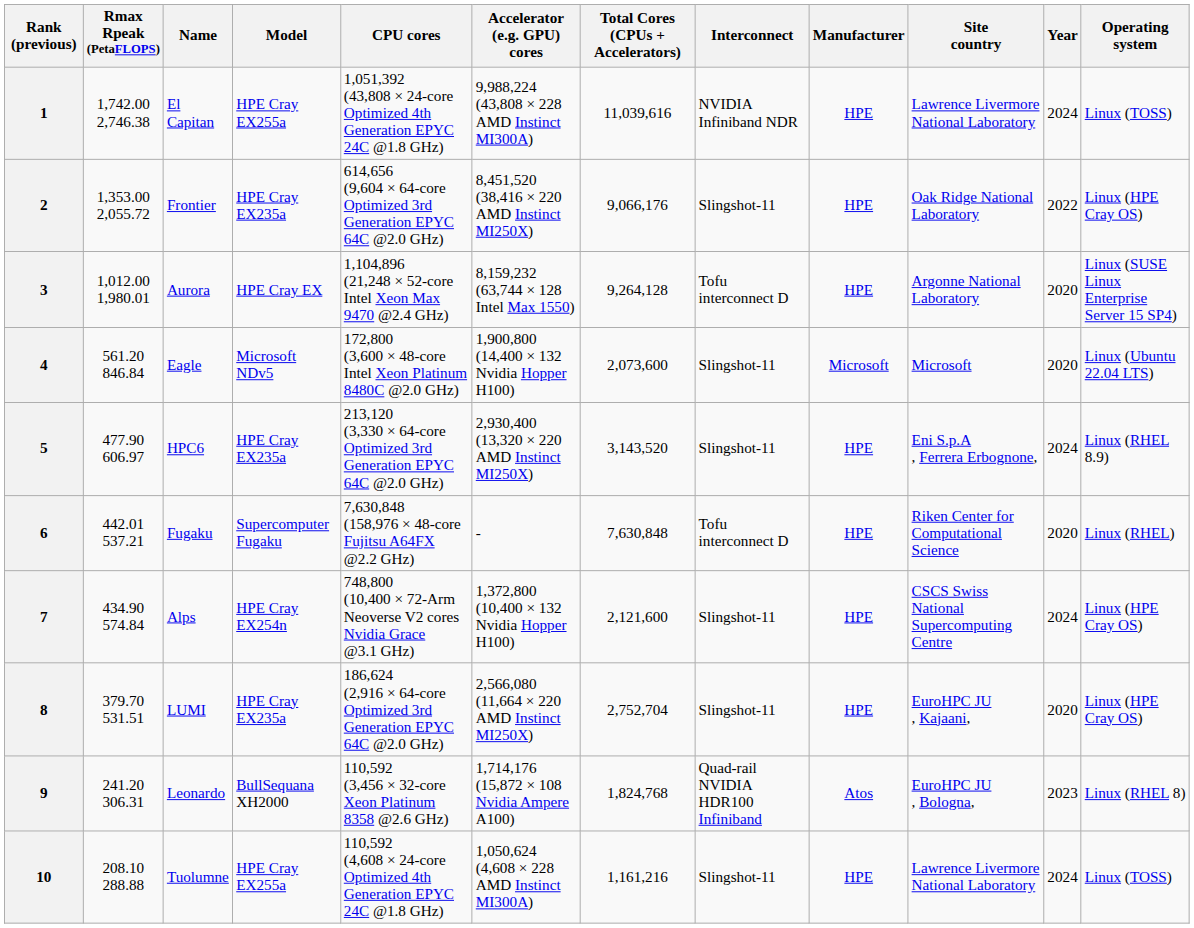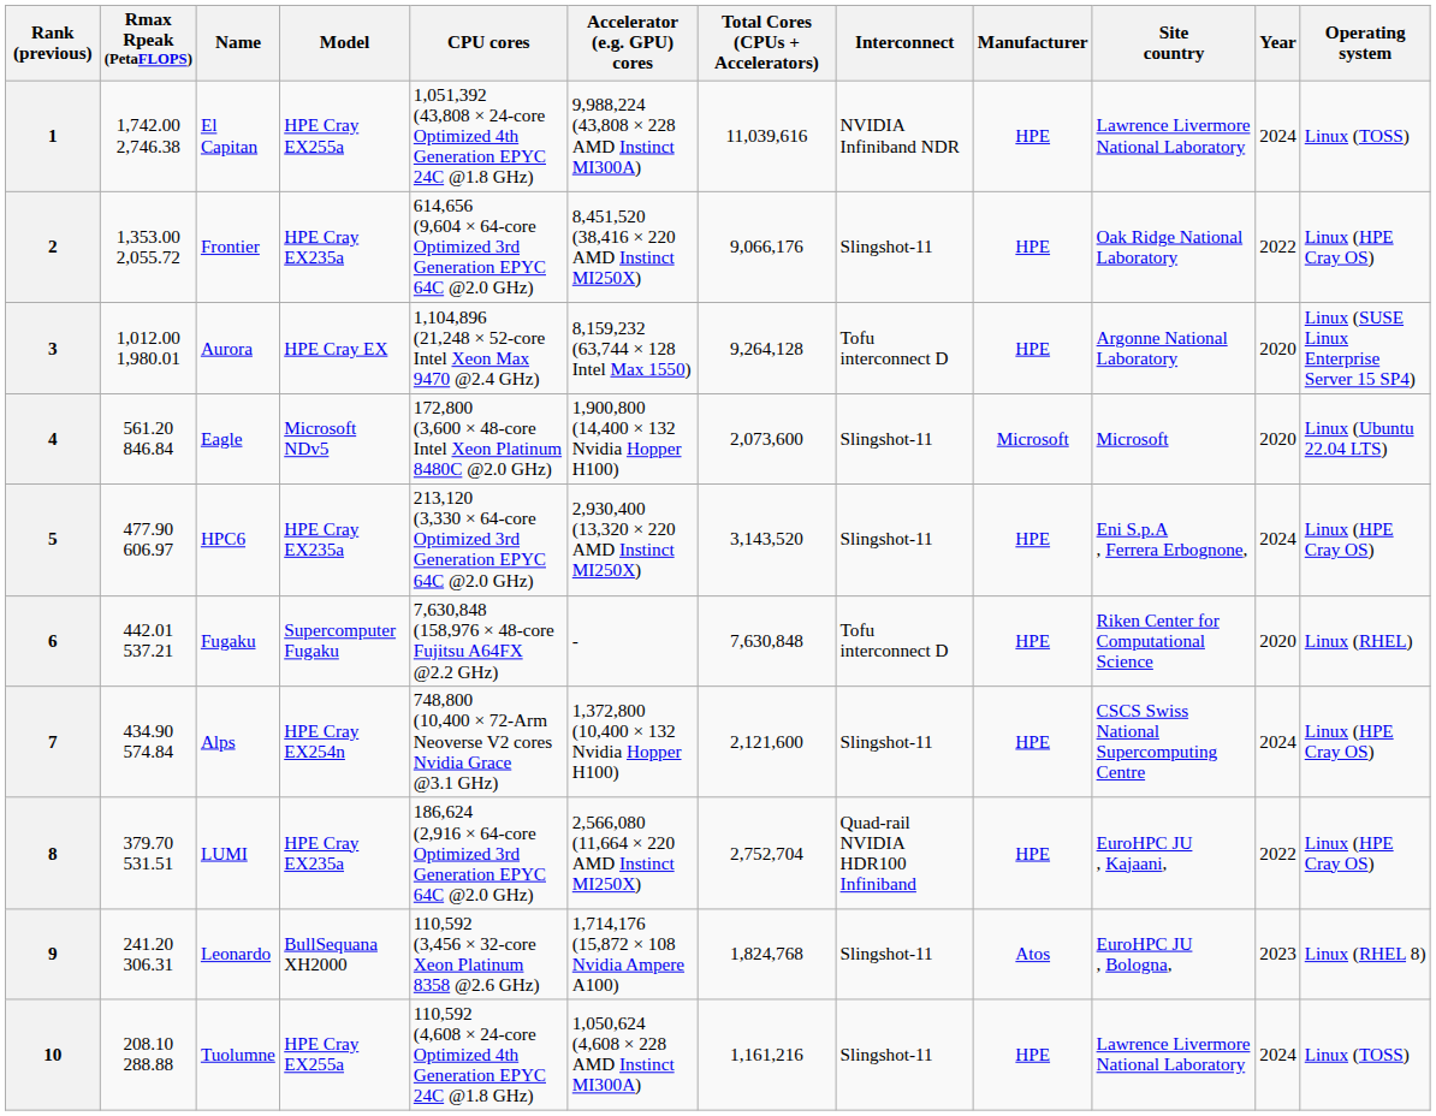 <table class="wikitable sortable sort-under">
 <tr>
 <th>Rank (previous)</th>
 <th width="50">Rmax<br>Rpeak<br><sup>(Peta<a href='#'>FLOPS</a>)</sup></th>
 <th>Name</th>
 <th>Model</th>
 <th>CPU cores</th>
 <th>Accelerator (e.g. GPU) cores</th>
 <th>Total Cores (CPUs + Accelerators)</th>
 <th>Interconnect</th>
 <th width="40">Manufacturer</th>
 <th>Site<br>country</th>
 <th>Year</th>
 <th>Operating<br>system</th>
 </tr>
 <tr>
 <th>1 </th>
 <td align="center">1,742.00	<br>2,746.38</td>
 <td><a href='#'>El Capitan</a></td>
 <td><a href='#'> HPE Cray EX255a</a></td>
 <td>1,051,392<br> (43,808 × 24-core <a href='#'>Optimized 4th Generation EPYC 24C</a> @1.8 GHz)</td>
 <td>9,988,224<br> (43,808 × 228 AMD <a href='#'>Instinct MI300A</a>)</td>
 <td align="center">11,039,616</td>
 <td>NVIDIA Infiniband NDR</td>
 <td align="center"><a href='#'>HPE</a></td>
 <td><a href='#'>Lawrence Livermore National Laboratory</a><br></td>
 <td>2024</td>
 <td><a href='#'>Linux</a> (<a href='#'>TOSS</a>)</td>
 </tr>
 <tr>
 <th>2 </th>
 <td align="center">1,353.00	<br>2,055.72</td>
 <td><a href='#'>Frontier</a></td>
 <td><a href='#'>HPE Cray EX235a</a></td>
 <td>614,656<br> (9,604 × 64-core <a href='#'>Optimized 3rd Generation EPYC 64C</a> @2.0 GHz)</td>
 <td>8,451,520<br> (38,416 × 220 AMD <a href='#'>Instinct MI250X</a>)</td>
 <td align="center">9,066,176</td>
 <td>Slingshot-11</td>
 <td align="center"><a href='#'>HPE</a></td>
 <td><a href='#'>Oak Ridge National Laboratory</a><br></td>
 <td>2022</td>
 <td><a href='#'>Linux</a> (<a href='#'>HPE Cray OS</a>)</td>
 </tr>
 <tr>
 <th>3 </th>
 <td align="center">1,012.00<br>1,980.01</td>
 <td><a href='#'>Aurora</a></td>
 <td><a href='#'> HPE Cray EX</a></td>
 <td>1,104,896<br> (21,248 × 52-core Intel <a href='#'>Xeon Max 9470</a> @2.4 GHz)</td>
 <td>8,159,232 <br> (63,744 × 128 Intel <a href='#'>Max 1550</a>)</td>
 <td align="center">9,264,128</td>
 <td>Tofu interconnect D</td>
 <td align="center"><a href='#'>HPE</a></td>
 <td><a href='#'>Argonne National Laboratory</a><br></td>
 <td>2020</td>
 <td><a href='#'>Linux</a> (<a href='#'>SUSE Linux Enterprise Server 15 SP4</a>)</td>
 </tr>
 <tr>
 <th>4 </th>
 <td align="center">561.20<br>846.84</td>
 <td><a href='#'>Eagle</a></td>
 <td><a href='#'>Microsoft NDv5</a></td>
 <td>172,800<br> (3,600 × 48-core Intel <a href='#'>Xeon Platinum 8480C</a> @2.0 GHz)</td>
 <td>1,900,800 <br> (14,400 × 132 Nvidia <a href='#'>Hopper</a> H100)</td>
 <td align="center">2,073,600</td>
 <td>Slingshot-11</td>
 <td align="center"><a href='#'>Microsoft</a></td>
 <td><a href='#'>Microsoft</a><br></td>
 <td>2020</td>
 <td><a href='#'>Linux</a> (<a href='#'>Ubuntu 22.04 LTS</a>)</td>
 </tr>
 <tr>
 <th>5 </th>
 <td align="center">477.90<br>606.97</td>
 <td><a href='#'>HPC6</a></td>
 <td><a href='#'> HPE Cray EX235a</a></td>
 <td>213,120<br> (3,330 × 64-core <a href='#'>Optimized 3rd Generation EPYC 64C</a> @2.0 GHz)</td>
 <td>2,930,400 <br> (13,320 × 220 AMD <a href='#'>Instinct MI250X</a>)</td>
 <td align="center">3,143,520</td>
 <td>Slingshot-11</td>
 <td align="center"><a href='#'>HPE</a></td>
 <td><a href='#'>Eni S.p.A</a><br>, <a href='#'>Ferrera Erbognone</a>, </td>
 <td>2024</td>
-<td><a href='#'>Linux</a> (<a href='#'>RHEL</a> 8.9)</td>
+<td><a href='#'>Linux</a> (<a href='#'>HPE Cray OS</a>)</td>
 </tr>
 <tr>
 <th>6 </th>
 <td align="center">442.01<br>537.21</td>
 <td><a href='#'>Fugaku</a></td>
 <td><a href='#'>Supercomputer Fugaku</a></td>
 <td>7,630,848<br> (158,976 × 48-core <a href='#'>Fujitsu A64FX</a> @2.2 GHz)</td>
 <td>-</td>
 <td align="center">7,630,848</td>
 <td>Tofu interconnect D</td>
 <td align="center"><a href='#'>HPE</a></td>
 <td><a href='#'>Riken Center for Computational Science</a><br></td>
 <td>2020</td>
 <td><a href='#'>Linux</a> (<a href='#'>RHEL</a>)</td>
 </tr>
 <tr>
 <th>7 </th>
 <td align="center">434.90 <br>574.84</td>
 <td><a href='#'>Alps</a></td>
 <td><a href='#'> HPE Cray EX254n</a></td>
 <td>748,800<br> (10,400 × 72-Arm Neoverse V2 cores <a href='#'>Nvidia Grace</a> @3.1 GHz)</td>
 <td>1,372,800 <br> (10,400 × 132 Nvidia <a href='#'>Hopper</a> H100)</td>
 <td align="center">2,121,600</td>
 <td>Slingshot-11</td>
 <td align="center"><a href='#'>HPE</a></td>
 <td><a href='#'>CSCS Swiss National Supercomputing Centre</a><br></td>
 <td>2024</td>
 <td><a href='#'>Linux</a> (<a href='#'>HPE Cray OS</a>)</td>
 </tr>
 <tr>
 <th>8 </th>
 <td align="center">379.70<br>531.51</td>
 <td><a href='#'>LUMI</a></td>
 <td><a href='#'> HPE Cray EX235a</a></td>
 <td>186,624<br> (2,916 × 64-core <a href='#'>Optimized 3rd Generation EPYC 64C</a> @2.0 GHz)</td>
 <td>2,566,080 <br> (11,664 × 220 AMD <a href='#'>Instinct MI250X</a>)</td>
 <td align="center">2,752,704</td>
-<td>Slingshot-11</td>
+<td>Quad-rail NVIDIA HDR100 <a href='#'>Infiniband</a></td>
 <td align="center"><a href='#'>HPE</a></td>
 <td><a href='#'>EuroHPC JU</a><br>, <a href='#'>Kajaani</a>, </td>
-<td>2020</td>
+<td>2022</td>
 <td><a href='#'>Linux</a> (<a href='#'>HPE Cray OS</a>)</td>
 </tr>
 <tr>
 <th>9 </th>
 <td align="center">241.20<br>306.31</td>
 <td><a href='#'>Leonardo</a></td>
 <td><a href='#'>BullSequana</a> XH2000</td>
 <td>110,592<br> (3,456 × 32-core <a href='#'>Xeon Platinum 8358</a> @2.6 GHz)</td>
 <td>1,714,176 <br> (15,872 × 108 <a href='#'>Nvidia Ampere</a> A100)</td>
 <td align="center">1,824,768</td>
-<td>Quad-rail NVIDIA HDR100 <a href='#'>Infiniband</a></td>
+<td>Slingshot-11</td>
 <td align="center"><a href='#'>Atos</a></td>
 <td><a href='#'>EuroHPC JU</a><br>, <a href='#'>Bologna</a>, </td>
 <td>2023</td>
 <td><a href='#'>Linux</a> (<a href='#'>RHEL</a> 8)</td>
 </tr>
 <tr>
 <th>10 </th>
 <td align="center">208.10<br>288.88</td>
 <td><a href='#'>Tuolumne</a></td>
 <td><a href='#'> HPE Cray EX255a</a></td>
 <td>110,592<br> (4,608 × 24-core <a href='#'>Optimized 4th Generation EPYC 24C</a> @1.8 GHz)</td>
 <td>1,050,624 <br> (4,608 × 228 AMD <a href='#'>Instinct MI300A</a>)</td>
 <td align="center">1,161,216</td>
 <td>Slingshot-11</td>
 <td align="center"><a href='#'>HPE</a></td>
 <td><a href='#'>Lawrence Livermore National Laboratory</a><br></td>
 <td>2024</td>
 <td><a href='#'>Linux</a> (<a href='#'>TOSS</a>)</td>
 </tr>
 </table>
